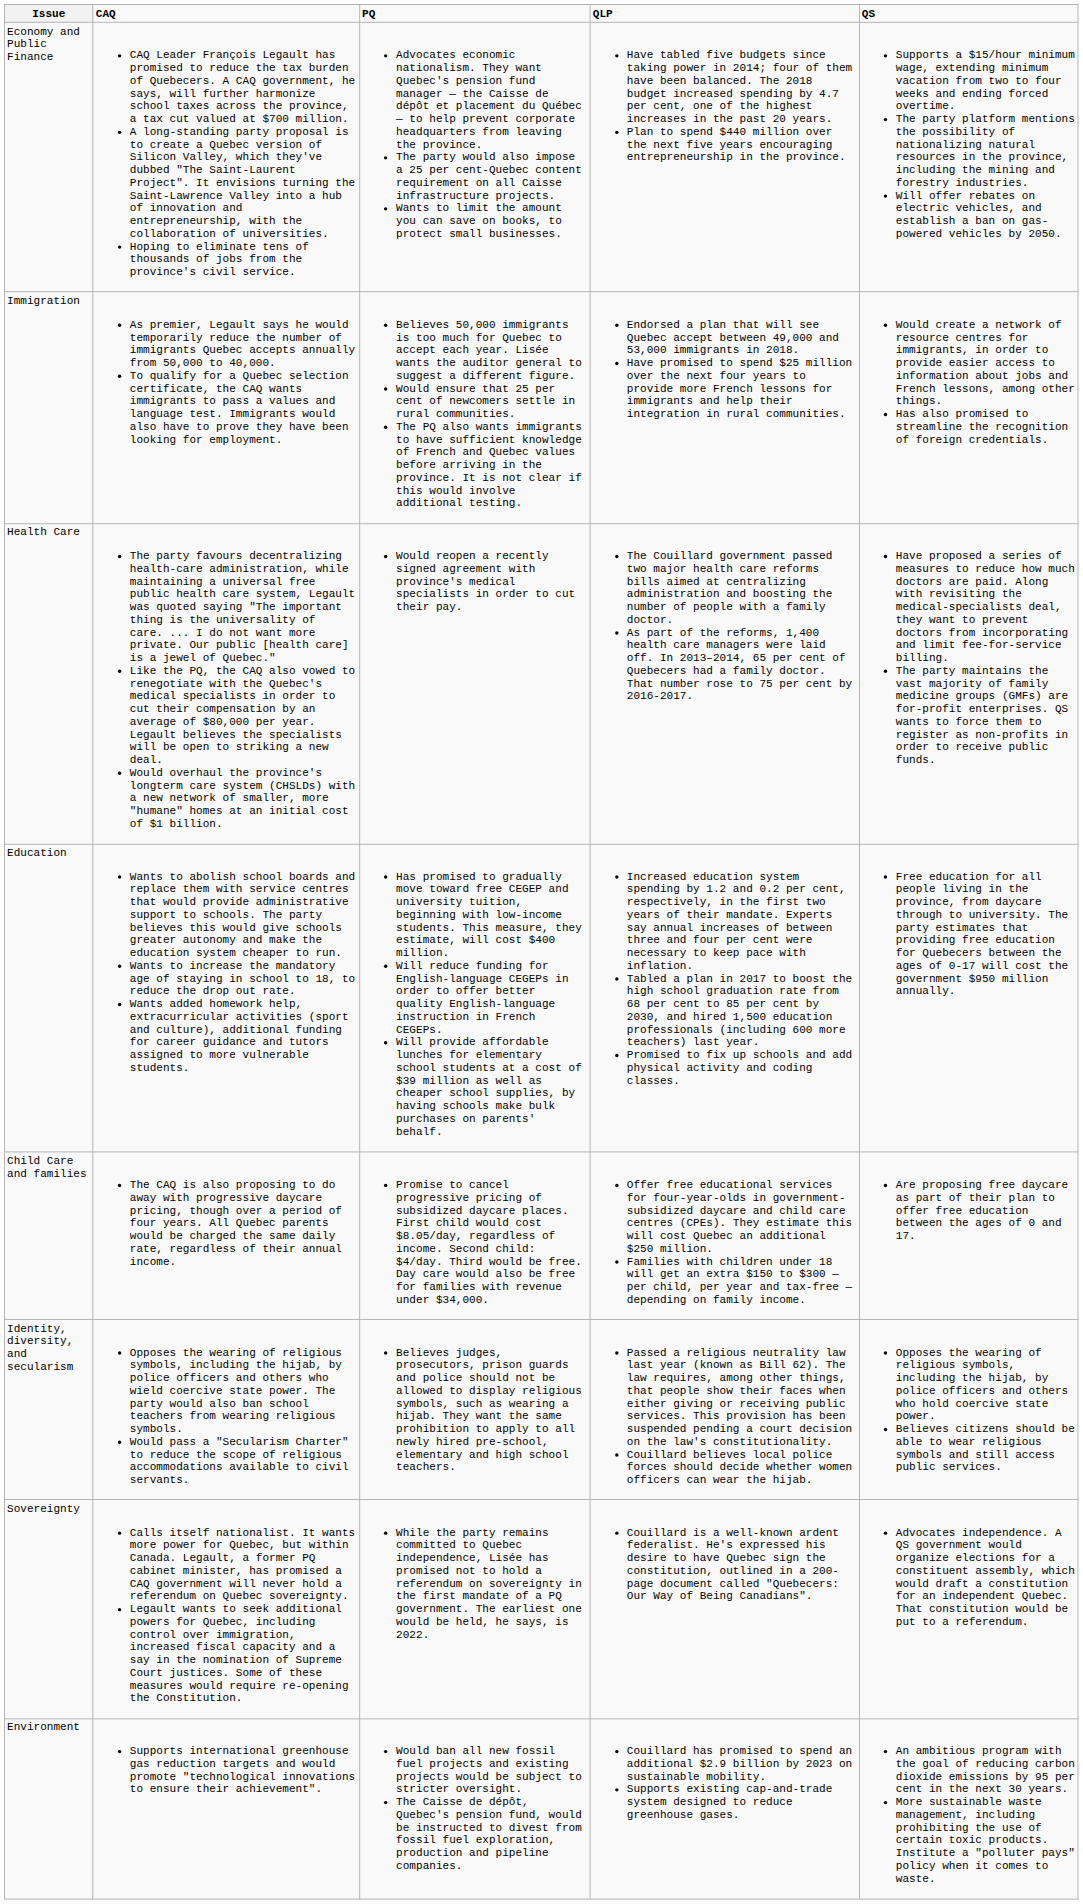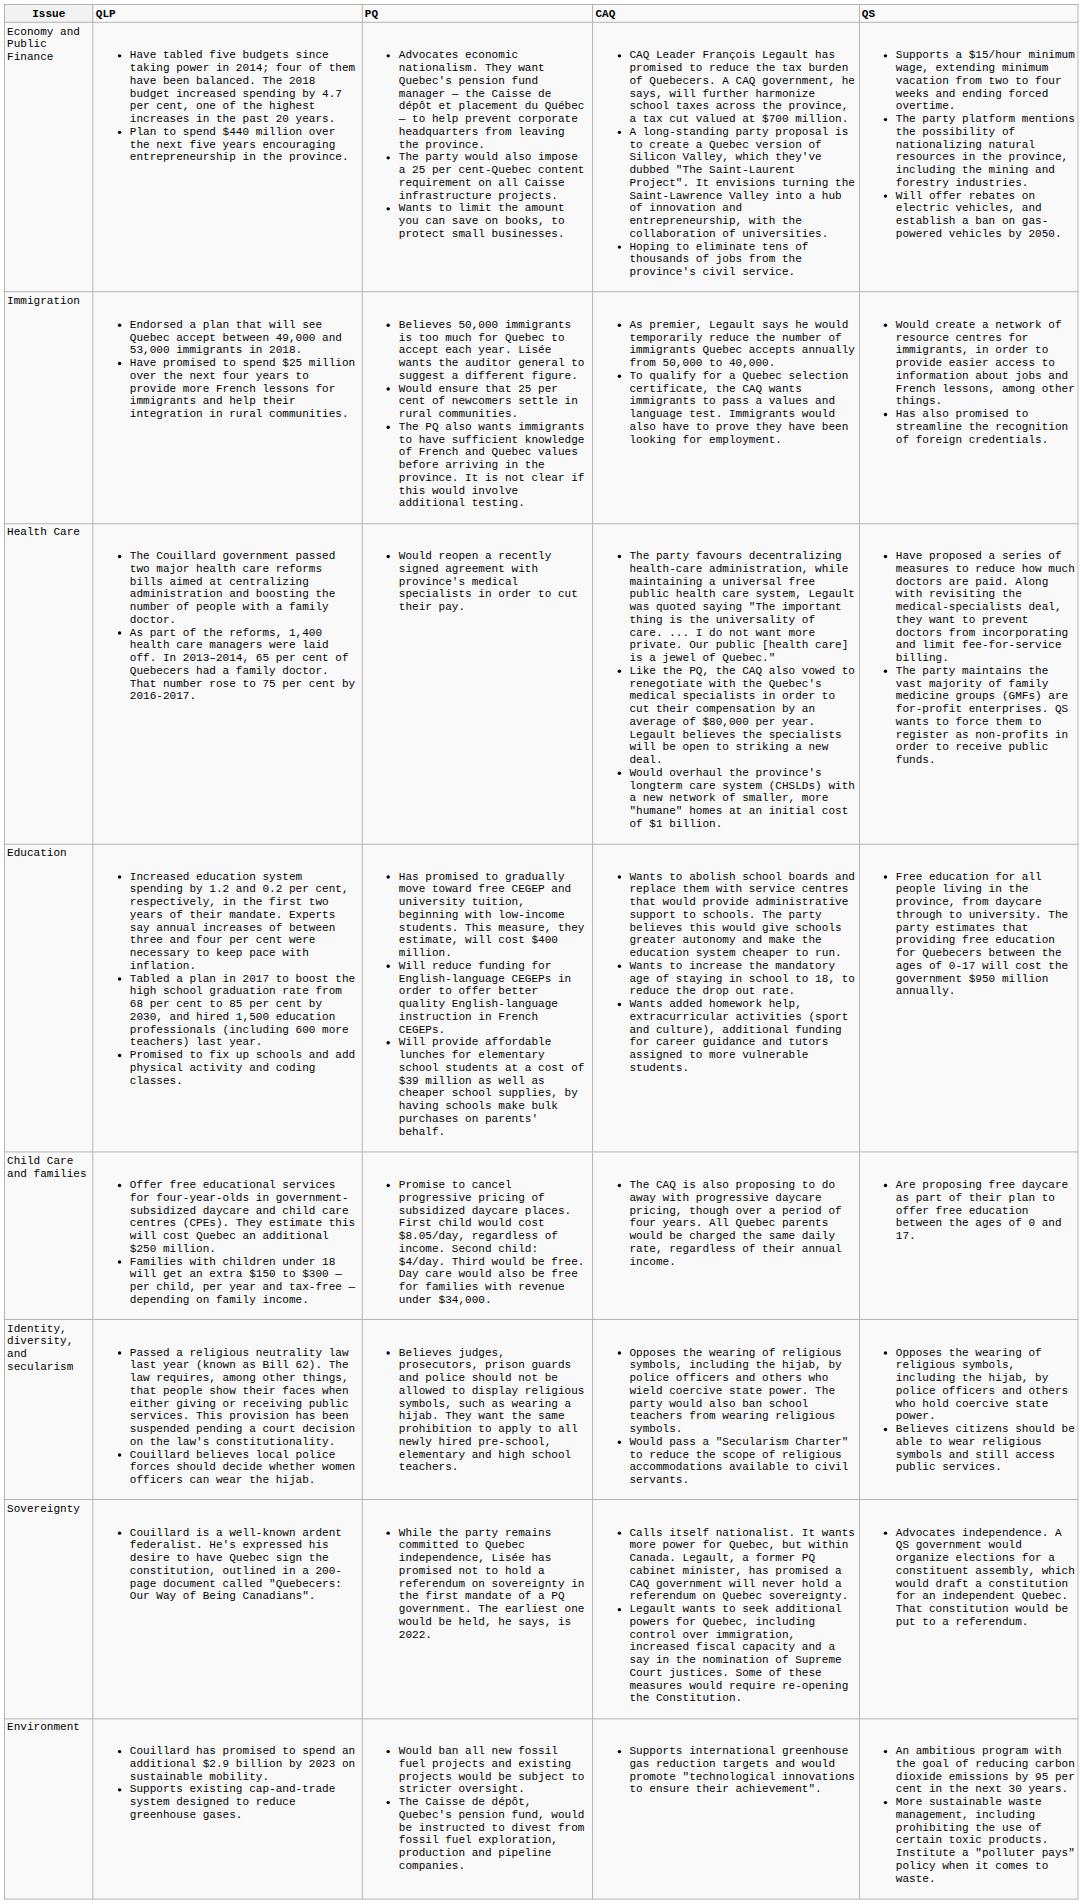 <table class="wikitable" style="width:100%;">
 <tr>
 <th>Issue</th>
+<td><strong>QLP</strong></td>
+<td><strong>PQ</strong></td>
 <td><strong>CAQ</strong></td>
-<td><strong>PQ</strong></td>
-<td><strong>QLP</strong></td>
 <td><strong>QS</strong></td>
 </tr>
 <tr valign="top">
 <td>Economy and Public Finance</td>
+<td><br><ul><li>Have tabled five budgets since taking power in 2014; four of them have been balanced. The 2018 budget increased spending by 4.7 per cent, one of the highest increases in the past 20 years.</li><li>Plan to spend $440 million over the next five years encouraging entrepreneurship in the province.</li></ul></td>
+<td><br><ul><li>Advocates economic nationalism. They want Quebec's pension fund manager — the Caisse de dépôt et placement du Québec — to help prevent corporate headquarters from leaving the province.</li><li>The party would also impose a 25 per cent-Quebec content requirement on all Caisse infrastructure projects.</li><li>Wants to limit the amount you can save on books, to protect small businesses.</li></ul></td>
 <td><br><ul><li>CAQ Leader François Legault has promised to reduce the tax burden of Quebecers. A CAQ government, he says, will further harmonize school taxes across the province, a tax cut valued at $700 million.</li><li>A long-standing party proposal is to create a Quebec version of Silicon Valley, which they've dubbed "The Saint-Laurent Project". It envisions turning the Saint-Lawrence Valley into a hub of innovation and entrepreneurship, with the collaboration of universities.</li><li>Hoping to eliminate tens of thousands of jobs from the province's civil service.</li></ul></td>
-<td><br><ul><li>Advocates economic nationalism. They want Quebec's pension fund manager — the Caisse de dépôt et placement du Québec — to help prevent corporate headquarters from leaving the province.</li><li>The party would also impose a 25 per cent-Quebec content requirement on all Caisse infrastructure projects.</li><li>Wants to limit the amount you can save on books, to protect small businesses.</li></ul></td>
-<td><br><ul><li>Have tabled five budgets since taking power in 2014; four of them have been balanced. The 2018 budget increased spending by 4.7 per cent, one of the highest increases in the past 20 years.</li><li>Plan to spend $440 million over the next five years encouraging entrepreneurship in the province.</li></ul></td>
 <td><br><ul><li>Supports a $15/hour minimum wage, extending minimum vacation from two to four weeks and ending forced overtime.</li><li>The party platform mentions the possibility of nationalizing natural resources in the province, including the mining and forestry industries.</li><li>Will offer rebates on electric vehicles, and establish a ban on gas-powered vehicles by 2050.</li></ul></td>
 </tr>
 <tr valign="top">
 <td>Immigration</td>
+<td><br><ul><li>Endorsed a plan that will see Quebec accept between 49,000 and 53,000 immigrants in 2018.</li><li>Have promised to spend $25 million over the next four years to provide more French lessons for immigrants and help their integration in rural communities.</li></ul></td>
+<td><br><ul><li>Believes 50,000 immigrants is too much for Quebec to accept each year. Lisée wants the auditor general to suggest a different figure.</li><li>Would ensure that 25 per cent of newcomers settle in rural communities.</li><li>The PQ also wants immigrants to have sufficient knowledge of French and Quebec values before arriving in the province. It is not clear if this would involve additional testing.</li></ul></td>
 <td><br><ul><li>As premier, Legault says he would temporarily reduce the number of immigrants Quebec accepts annually from 50,000 to 40,000.</li><li>To qualify for a Quebec selection certificate, the CAQ wants immigrants to pass a values and language test. Immigrants would also have to prove they have been looking for employment.</li></ul></td>
-<td><br><ul><li>Believes 50,000 immigrants is too much for Quebec to accept each year. Lisée wants the auditor general to suggest a different figure.</li><li>Would ensure that 25 per cent of newcomers settle in rural communities.</li><li>The PQ also wants immigrants to have sufficient knowledge of French and Quebec values before arriving in the province. It is not clear if this would involve additional testing.</li></ul></td>
-<td><br><ul><li>Endorsed a plan that will see Quebec accept between 49,000 and 53,000 immigrants in 2018.</li><li>Have promised to spend $25 million over the next four years to provide more French lessons for immigrants and help their integration in rural communities.</li></ul></td>
 <td><br><ul><li>Would create a network of resource centres for immigrants, in order to provide easier access to information about jobs and French lessons, among other things.</li><li>Has also promised to streamline the recognition of foreign credentials.</li></ul></td>
 </tr>
 <tr valign="top">
 <td>Health Care</td>
+<td><br><ul><li>The Couillard government passed two major health care reforms bills aimed at centralizing administration and boosting the number of people with a family doctor.</li><li>As part of the reforms, 1,400 health care managers were laid off. In 2013–2014, 65 per cent of Quebecers had a family doctor. That number rose to 75 per cent by 2016-2017.</li></ul></td>
+<td><br><ul><li>Would reopen a recently signed agreement with province's medical specialists in order to cut their pay.</li></ul></td>
 <td><br><ul><li>The party favours decentralizing health-care administration, while maintaining a universal free public health care system, Legault was quoted saying "The important thing is the universality of care. ... I do not want more private. Our public [health care] is a jewel of Quebec."</li><li>Like the PQ, the CAQ also vowed to renegotiate with the Quebec's medical specialists in order to cut their compensation by an average of $80,000 per year. Legault believes the specialists will be open to striking a new deal.</li><li>Would overhaul the province's longterm care system (CHSLDs) with a new network of smaller, more "humane" homes at an initial cost of $1 billion.</li></ul></td>
-<td><br><ul><li>Would reopen a recently signed agreement with province's medical specialists in order to cut their pay.</li></ul></td>
-<td><br><ul><li>The Couillard government passed two major health care reforms bills aimed at centralizing administration and boosting the number of people with a family doctor.</li><li>As part of the reforms, 1,400 health care managers were laid off. In 2013–2014, 65 per cent of Quebecers had a family doctor. That number rose to 75 per cent by 2016-2017.</li></ul></td>
 <td><br><ul><li>Have proposed a series of measures to reduce how much doctors are paid. Along with revisiting the medical-specialists deal, they want to prevent doctors from incorporating and limit fee-for-service billing.</li><li>The party maintains the vast majority of  family medicine groups (GMFs) are for-profit enterprises. QS wants to force them to register as non-profits in order to receive public funds.</li></ul></td>
 </tr>
 <tr valign="top">
 <td>Education</td>
+<td><br><ul><li>Increased education system spending by 1.2 and 0.2 per cent, respectively, in the first two years of their mandate. Experts say annual increases of between three and four per cent were necessary to keep pace with inflation.</li><li>Tabled a plan in 2017 to boost the high school graduation rate from 68 per cent to 85 per cent by 2030, and hired 1,500 education professionals (including 600 more teachers) last year.</li><li>Promised to fix up schools and add physical activity and coding classes.</li></ul></td>
+<td><br><ul><li>Has promised to gradually move toward free CEGEP and university tuition, beginning with low-income students. This measure, they estimate, will cost $400 million.</li><li>Will reduce funding for English-language CEGEPs in order to offer better quality English-language instruction in French CEGEPs.</li><li>Will provide affordable lunches for elementary school students at a cost of $39 million as well as cheaper school supplies, by having schools make bulk purchases on parents' behalf.</li></ul></td>
 <td><br><ul><li>Wants to abolish school boards and replace them with service centres that would provide administrative support to schools. The party believes this would give schools greater autonomy and make the education system cheaper to run.</li><li>Wants to increase the mandatory age of staying in school to 18, to reduce the drop out rate.</li><li>Wants added homework help, extracurricular activities (sport and culture), additional funding for career guidance and tutors assigned to more vulnerable students.</li></ul></td>
-<td><br><ul><li>Has promised to gradually move toward free CEGEP and university tuition, beginning with low-income students. This measure, they estimate, will cost $400 million.</li><li>Will reduce funding for English-language CEGEPs in order to offer better quality English-language instruction in French CEGEPs.</li><li>Will provide affordable lunches for elementary school students at a cost of $39 million as well as cheaper school supplies, by having schools make bulk purchases on parents' behalf.</li></ul></td>
-<td><br><ul><li>Increased education system spending by 1.2 and 0.2 per cent, respectively, in the first two years of their mandate. Experts say annual increases of between three and four per cent were necessary to keep pace with inflation.</li><li>Tabled a plan in 2017 to boost the high school graduation rate from 68 per cent to 85 per cent by 2030, and hired 1,500 education professionals (including 600 more teachers) last year.</li><li>Promised to fix up schools and add physical activity and coding classes.</li></ul></td>
 <td><br><ul><li>Free education for all people living in the province, from daycare through to university. The party estimates that providing free education for Quebecers between the ages of 0-17 will cost the government $950 million annually.</li></ul></td>
 </tr>
 <tr valign="top">
 <td>Child Care and families</td>
+<td><br><ul><li>Offer free educational services for four-year-olds in government-subsidized daycare and child care centres (CPEs). They estimate this will cost Quebec an additional $250 million.</li><li>Families with children under 18 will get an extra $150 to $300 — per child, per year and tax-free — depending on family income.</li></ul></td>
+<td><br><ul><li>Promise to cancel progressive pricing of subsidized daycare places. First child would cost $8.05/day, regardless of income. Second child: $4/day. Third would be free. Day care would also be free for families with revenue under $34,000.</li></ul></td>
 <td><br><ul><li>The CAQ is also proposing to do away with progressive daycare pricing, though over a period of four years. All Quebec parents would be charged the same daily rate, regardless of their annual income.</li></ul></td>
-<td><br><ul><li>Promise to cancel progressive pricing of subsidized daycare places. First child would cost $8.05/day, regardless of income. Second child: $4/day. Third would be free. Day care would also be free for families with revenue under $34,000.</li></ul></td>
-<td><br><ul><li>Offer free educational services for four-year-olds in government-subsidized daycare and child care centres (CPEs). They estimate this will cost Quebec an additional $250 million.</li><li>Families with children under 18 will get an extra $150 to $300 — per child, per year and tax-free — depending on family income.</li></ul></td>
 <td><br><ul><li>Are proposing free daycare as part of their plan to offer free education between the ages of 0 and 17.</li></ul></td>
 </tr>
 <tr valign="top">
 <td>Identity, diversity, and secularism</td>
+<td><br><ul><li>Passed a religious neutrality law last year (known as Bill 62). The law requires, among other things, that people show their faces when either giving or receiving public services. This provision has been suspended pending a court decision on the law's constitutionality.</li><li>Couillard believes local police forces should decide whether women officers can wear the hijab.</li></ul></td>
+<td><br><ul><li>Believes judges, prosecutors, prison guards and police should not be allowed to display religious symbols, such as wearing a hijab. They want the same prohibition to apply to all newly hired pre-school, elementary and high school teachers.</li></ul></td>
 <td><br><ul><li>Opposes the wearing of religious symbols, including the hijab, by police officers and others who wield coercive state power. The party would also ban school teachers from wearing religious symbols.</li><li>Would pass a "Secularism Charter" to reduce the scope of religious accommodations available to civil servants.</li></ul></td>
-<td><br><ul><li>Believes judges, prosecutors, prison guards and police should not be allowed to display religious symbols, such as wearing a hijab. They want the same prohibition to apply to all newly hired pre-school, elementary and high school teachers.</li></ul></td>
-<td><br><ul><li>Passed a religious neutrality law last year (known as Bill 62). The law requires, among other things, that people show their faces when either giving or receiving public services. This provision has been suspended pending a court decision on the law's constitutionality.</li><li>Couillard believes local police forces should decide whether women officers can wear the hijab.</li></ul></td>
 <td><br><ul><li>Opposes the wearing of religious symbols, including the hijab, by police officers and others who hold coercive state power.</li><li>Believes citizens should be able to wear religious symbols and still access public services.</li></ul></td>
 </tr>
 <tr valign="top">
 <td>Sovereignty</td>
+<td><br><ul><li>Couillard is a well-known ardent federalist. He's expressed his desire to have Quebec sign the constitution, outlined in a 200-page document called "Quebecers: Our Way of Being Canadians".</li></ul></td>
+<td><br><ul><li>While the party remains committed to Quebec independence, Lisée has promised not to hold a referendum on sovereignty in the first mandate of a PQ government. The earliest one would be held, he says, is 2022.</li></ul></td>
 <td><br><ul><li>Calls itself nationalist. It wants more power for Quebec, but within Canada. Legault, a former PQ cabinet minister, has promised a CAQ government will never hold a referendum on Quebec sovereignty.</li><li>Legault wants to seek additional powers for Quebec, including control over immigration, increased fiscal capacity and a say in the nomination of Supreme Court justices. Some of these measures would require re-opening the Constitution.</li></ul></td>
-<td><br><ul><li>While the party remains committed to Quebec independence, Lisée has promised not to hold a referendum on sovereignty in the first mandate of a PQ government. The earliest one would be held, he says, is 2022.</li></ul></td>
-<td><br><ul><li>Couillard is a well-known ardent federalist. He's expressed his desire to have Quebec sign the constitution, outlined in a 200-page document called "Quebecers: Our Way of Being Canadians".</li></ul></td>
 <td><br><ul><li>Advocates independence. A QS government would organize elections for a constituent assembly, which would draft a constitution for an independent Quebec. That constitution would be put to a referendum.</li></ul></td>
 </tr>
 <tr valign="top">
 <td>Environment</td>
+<td><br><ul><li>Couillard has promised to spend an additional $2.9 billion by 2023 on sustainable mobility.</li><li>Supports existing cap-and-trade system designed to reduce greenhouse gases.</li></ul></td>
+<td><br><ul><li>Would ban all new fossil fuel projects and existing projects would be subject to stricter oversight.</li><li>The Caisse de dépôt, Quebec's pension fund, would be instructed to divest from fossil fuel exploration, production and pipeline companies.</li></ul></td>
 <td><br><ul><li>Supports international greenhouse gas reduction targets and would promote "technological innovations to ensure their achievement".</li></ul></td>
-<td><br><ul><li>Would ban all new fossil fuel projects and existing projects would be subject to stricter oversight.</li><li>The Caisse de dépôt, Quebec's pension fund, would be instructed to divest from fossil fuel exploration, production and pipeline companies.</li></ul></td>
-<td><br><ul><li>Couillard has promised to spend an additional $2.9 billion by 2023 on sustainable mobility.</li><li>Supports existing cap-and-trade system designed to reduce greenhouse gases.</li></ul></td>
 <td><br><ul><li>An ambitious program with the goal of reducing carbon dioxide emissions by 95 per cent in the next 30 years.</li><li>More sustainable waste management, including prohibiting the use of certain toxic products. Institute a "polluter pays" policy when it comes to waste.</li></ul></td>
 </tr>
 </table>
